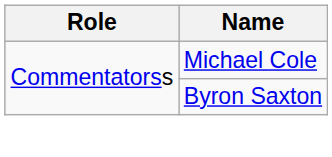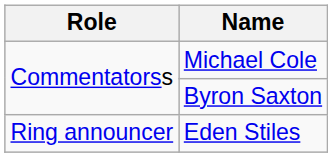 <table class=wikitable style="margin: 0.5em 0 0.5em 1em; float: right; clear: right;">
 <tr>
 <th>Role</th>
 <th>Name</th>
 </tr>
 <tr>
 <td rowspan=2><a href='#'>Commentators</a>s</td>
 <td><a href='#'>Michael Cole</a></td>
 </tr>
 <tr>
 <td><a href='#'>Byron Saxton</a></td>
 </tr>
+<tr>
+<td rowspan=1><a href='#'>Ring announcer</a></td>
+<td><a href='#'>Eden Stiles</a></td>
+</tr>
 </table>
